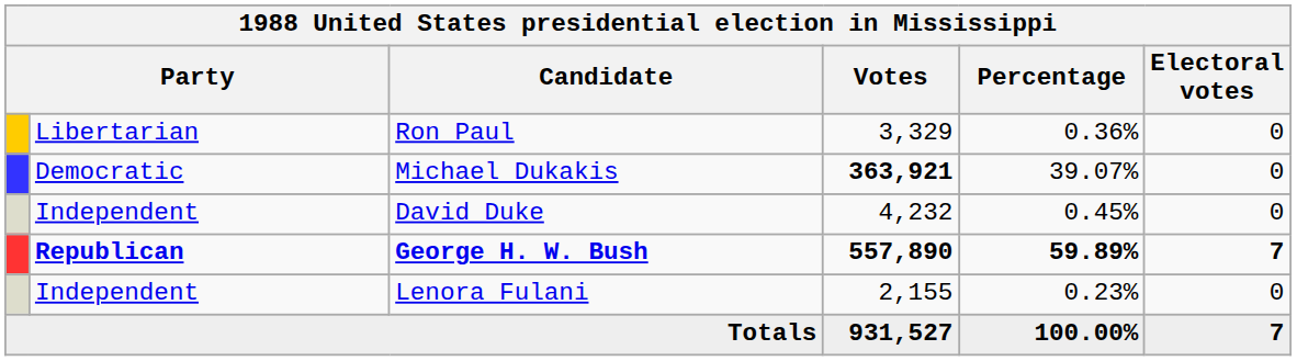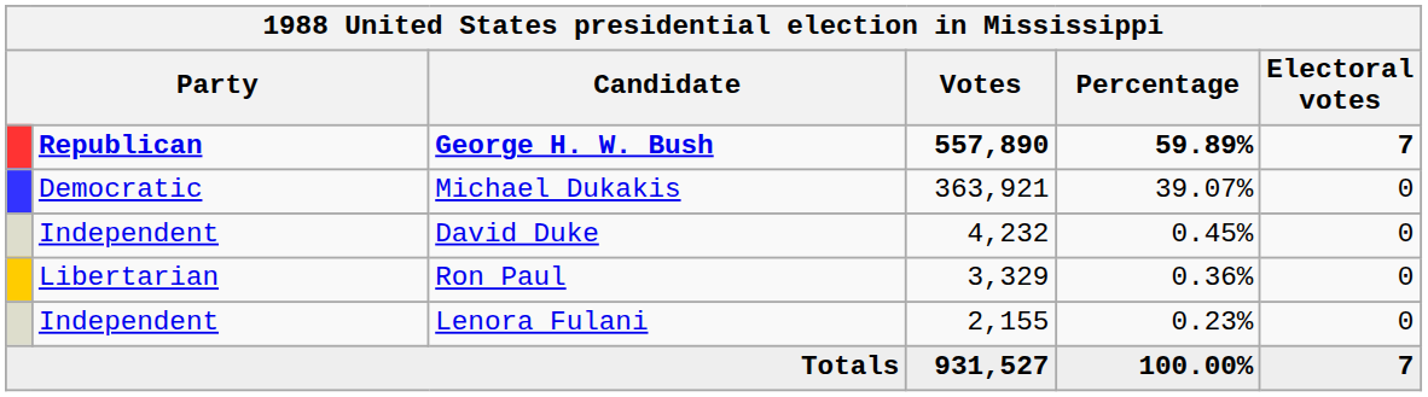 <table class="wikitable" style="font-size: 95%;">
 <tr>
 <th colspan="6">1988 United States presidential election in Mississippi</th>
 </tr>
 <tr>
 <th colspan="2" style="width: 15em">Party</th>
 <th style="width: 17em">Candidate</th>
 <th style="width: 5em">Votes</th>
 <th style="width: 7em">Percentage</th>
 <th style="width: 5em">Electoral votes</th>
 </tr>
 <tr>
-<th style="background:#FFCC00; width:3px;"></th>
-<td style="width: 130px"><a href='#'>Libertarian</a></td>
-<td><a href='#'>Ron Paul</a></td>
-<td style="text-align:right;">3,329</td>
-<td style="text-align:right;">0.36%</td>
-<td style="text-align:right;">0</td>
+<th style="background:#f33; width:3px;"></th>
+<td style="width: 130px"><strong><a href='#'>Republican</a></strong></td>
+<td><strong><a href='#'>George H. W. Bush</a></strong></td>
+<td style="text-align:right;"><strong>557,890</strong></td>
+<td style="text-align:right;"><strong>59.89%</strong></td>
+<td style="text-align:right;"><strong>7</strong></td>
 </tr>
 <tr>
 <th style="background:#33f; width:3px;"></th>
 <td style="width: 130px"><a href='#'>Democratic</a></td>
 <td><a href='#'>Michael Dukakis</a></td>
-<td style="text-align:right;"><strong>363,921</strong></td>
+<td style="text-align:right;">363,921</td>
 <td style="text-align:right;">39.07%</td>
 <td style="text-align:right;">0</td>
 </tr>
 <tr>
 <th style="background:#DDDDCC; width:3px;"></th>
 <td style="width: 130px"><a href='#'>Independent</a></td>
 <td><a href='#'>David Duke</a></td>
 <td style="text-align:right;">4,232</td>
 <td style="text-align:right;">0.45%</td>
 <td style="text-align:right;">0</td>
 </tr>
 <tr>
-<th style="background:#f33; width:3px;"></th>
-<td style="width: 130px"><strong><a href='#'>Republican</a></strong></td>
-<td><strong><a href='#'>George H. W. Bush</a></strong></td>
-<td style="text-align:right;"><strong>557,890</strong></td>
-<td style="text-align:right;"><strong>59.89%</strong></td>
-<td style="text-align:right;"><strong>7</strong></td>
+<th style="background:#FFCC00; width:3px;"></th>
+<td style="width: 130px"><a href='#'>Libertarian</a></td>
+<td><a href='#'>Ron Paul</a></td>
+<td style="text-align:right;">3,329</td>
+<td style="text-align:right;">0.36%</td>
+<td style="text-align:right;">0</td>
 </tr>
 <tr>
 <th style="background:#DDDDCC; width:3px;"></th>
 <td style="width: 130px"><a href='#'>Independent</a></td>
 <td><a href='#'>Lenora Fulani</a></td>
 <td style="text-align:right;">2,155</td>
 <td style="text-align:right;">0.23%</td>
 <td style="text-align:right;">0</td>
 </tr>
 <tr style="background:#eee; text-align:right;">
 <td colspan="3"><strong>Totals</strong></td>
 <td><strong>931,527</strong></td>
 <td><strong>100.00%</strong></td>
 <td><strong>7</strong></td>
 </tr>
 </table>
